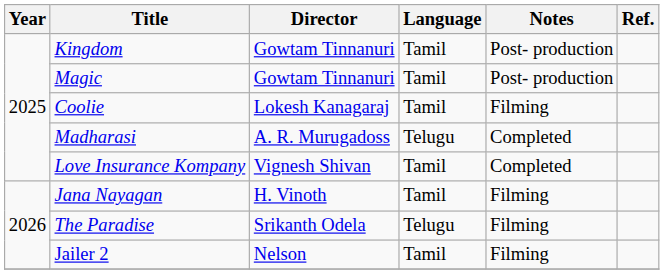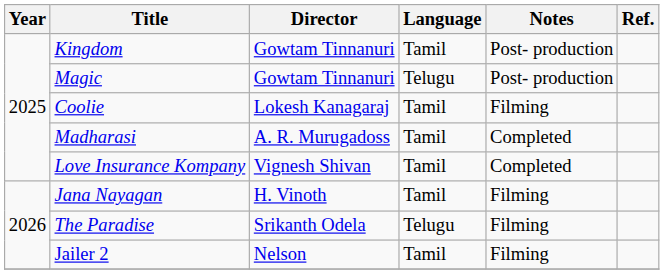 <table class="wikitable sortable">
 <tr>
 <th scope="col">Year</th>
 <th scope="col">Title</th>
 <th scope="col">Director</th>
 <th scope="col">Language</th>
 <th class="unsortable" scope="col">Notes</th>
 <th>Ref.</th>
 </tr>
 <tr>
 <td rowspan="5">2025</td>
 <td><em><a href='#'>Kingdom</a></em></td>
 <td><a href='#'>Gowtam Tinnanuri</a></td>
 <td>Tamil</td>
 <td>Post- production</td>
 <td></td>
 </tr>
 <tr>
 <td><em><a href='#'>Magic</a></em></td>
 <td><a href='#'>Gowtam Tinnanuri</a></td>
-<td>Tamil</td>
+<td>Telugu</td>
 <td>Post- production</td>
 <td></td>
 </tr>
 <tr>
 <td><em><a href='#'>Coolie</a></em></td>
 <td><a href='#'>Lokesh Kanagaraj</a></td>
 <td>Tamil</td>
 <td>Filming</td>
 <td></td>
 </tr>
 <tr>
 <td><em><a href='#'>Madharasi</a></em></td>
 <td><a href='#'>A. R. Murugadoss</a></td>
-<td>Telugu</td>
+<td>Tamil</td>
 <td>Completed</td>
 <td></td>
 </tr>
 <tr>
 <td><em><a href='#'>Love Insurance Kompany</a></em></td>
 <td><a href='#'>Vignesh Shivan</a></td>
 <td>Tamil</td>
 <td>Completed</td>
 <td></td>
 </tr>
 <tr>
 <td rowspan="3">2026</td>
 <td><em><a href='#'>Jana Nayagan</a></em></td>
 <td><a href='#'>H. Vinoth</a></td>
 <td>Tamil</td>
 <td>Filming</td>
 <td></td>
 </tr>
 <tr>
 <td><em><a href='#'>The Paradise</a></td>
 <td><a href='#'>Srikanth Odela</a></td>
 <td>Telugu</td>
 <td>Filming</td>
 <td></td>
 </tr>
 <tr>
 <td><a href='#'></em>Jailer 2<em></a></td>
 <td><a href='#'>Nelson</a></td>
 <td>Tamil</td>
 <td>Filming</td>
 <td></td>
 </tr>
 <tr>
 </tr>
 </table>
